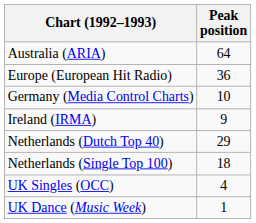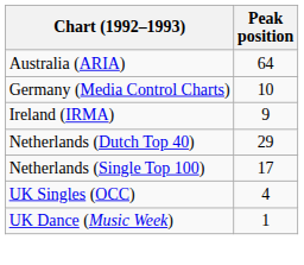 <table class="wikitable sortable">
 <tr>
 <th>Chart (1992–1993)</th>
 <th>Peak<br>position</th>
 </tr>
 <tr>
 <td align="left">Australia (<a href='#'>ARIA</a>)</td>
 <td align="center">64</td>
-</tr>
-<tr>
-<td align="left">Europe (European Hit Radio)</td>
-<td align="center">36</td>
 </tr>
 <tr>
 <td align="left">Germany (<a href='#'>Media Control Charts</a>)</td>
 <td align="center">10</td>
 </tr>
 <tr>
 <td align="left">Ireland (<a href='#'>IRMA</a>)</td>
 <td align="center">9</td>
 </tr>
 <tr>
 <td align="left">Netherlands (<a href='#'>Dutch Top 40</a>)</td>
 <td align="center">29</td>
 </tr>
 <tr>
 <td align="left">Netherlands (<a href='#'>Single Top 100</a>)</td>
-<td align="center">18</td>
+<td align="center">17</td>
 </tr>
 <tr>
 <td align="left"><a href='#'>UK Singles</a> (<a href='#'>OCC</a>)</td>
 <td align="center">4</td>
 </tr>
 <tr>
 <td align="left"><a href='#'>UK Dance</a> (<em><a href='#'>Music Week</a></em>)</td>
 <td align="center">1</td>
 </tr>
 </table>
